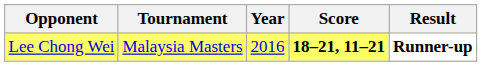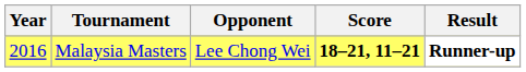 <table class="sortable wikitable" style="font-size: 90%;">
 <tr>
+<th>Year</th>
+<th>Tournament</th>
 <th>Opponent</th>
-<th>Tournament</th>
-<th>Year</th>
 <th>Score</th>
 <th>Result</th>
 </tr>
 <tr style="background:#FFFF67">
+<td align="center"><a href='#'>2016</a></td>
+<td align="left"><a href='#'>Malaysia Masters</a></td>
 <td align="left"> <a href='#'>Lee Chong Wei</a></td>
-<td align="left"><a href='#'>Malaysia Masters</a></td>
-<td align="center"><a href='#'>2016</a></td>
 <td align="left"><strong>18–21, 11–21</strong></td>
 <td style="text-align:left; background:white"> <strong>Runner-up</strong></td>
 </tr>
 </table>
